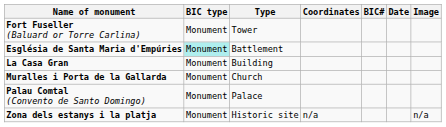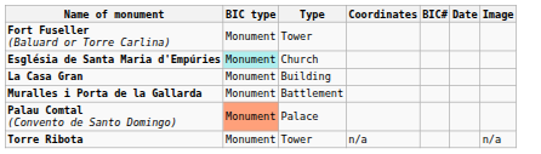 <table class="wikitable">
 <tr>
 <th>Name of monument</th>
 <th>BIC type</th>
 <th>Type</th>
 <th>Coordinates</th>
 <th>BIC#</th>
 <th>Date</th>
 <th>Image</th>
 </tr>
 <tr>
 <td><strong>Fort Fuseller</strong><br><em>(Baluard or Torre Carlina)</em></td>
 <td>Monument</td>
 <td>Tower</td>
 <td></td>
 <td></td>
 <td></td>
 <td></td>
 </tr>
 <tr>
 <td><strong>Església de Santa Maria d'Empúries</strong></td>
 <td style="background: paleturquoise;">Monument</td>
-<td>Battlement</td>
+<td>Church</td>
 <td></td>
 <td></td>
 <td></td>
 <td></td>
 </tr>
 <tr>
 <td><strong>La Casa Gran</strong></td>
 <td>Monument</td>
 <td>Building</td>
 <td></td>
 <td></td>
 <td></td>
 <td></td>
 </tr>
 <tr>
 <td><strong>Muralles i Porta de la Gallarda</strong></td>
 <td>Monument</td>
-<td>Church</td>
+<td>Battlement</td>
 <td></td>
 <td></td>
 <td></td>
 <td></td>
 </tr>
 <tr>
 <td><strong>Palau Comtal</strong><br><em>(Convento de Santo Domingo)</em></td>
-<td>Monument</td>
+<td style="background: lightsalmon;">Monument</td>
 <td>Palace</td>
 <td></td>
 <td></td>
 <td></td>
 <td></td>
 </tr>
 <tr>
-<td><strong>Zona dels estanys i la platja</strong></td>
+<td><strong>Torre Ribota</strong></td>
 <td>Monument</td>
-<td>Historic site</td>
+<td>Tower</td>
 <td>n/a</td>
 <td></td>
 <td></td>
 <td>n/a</td>
 </tr>
 </table>
